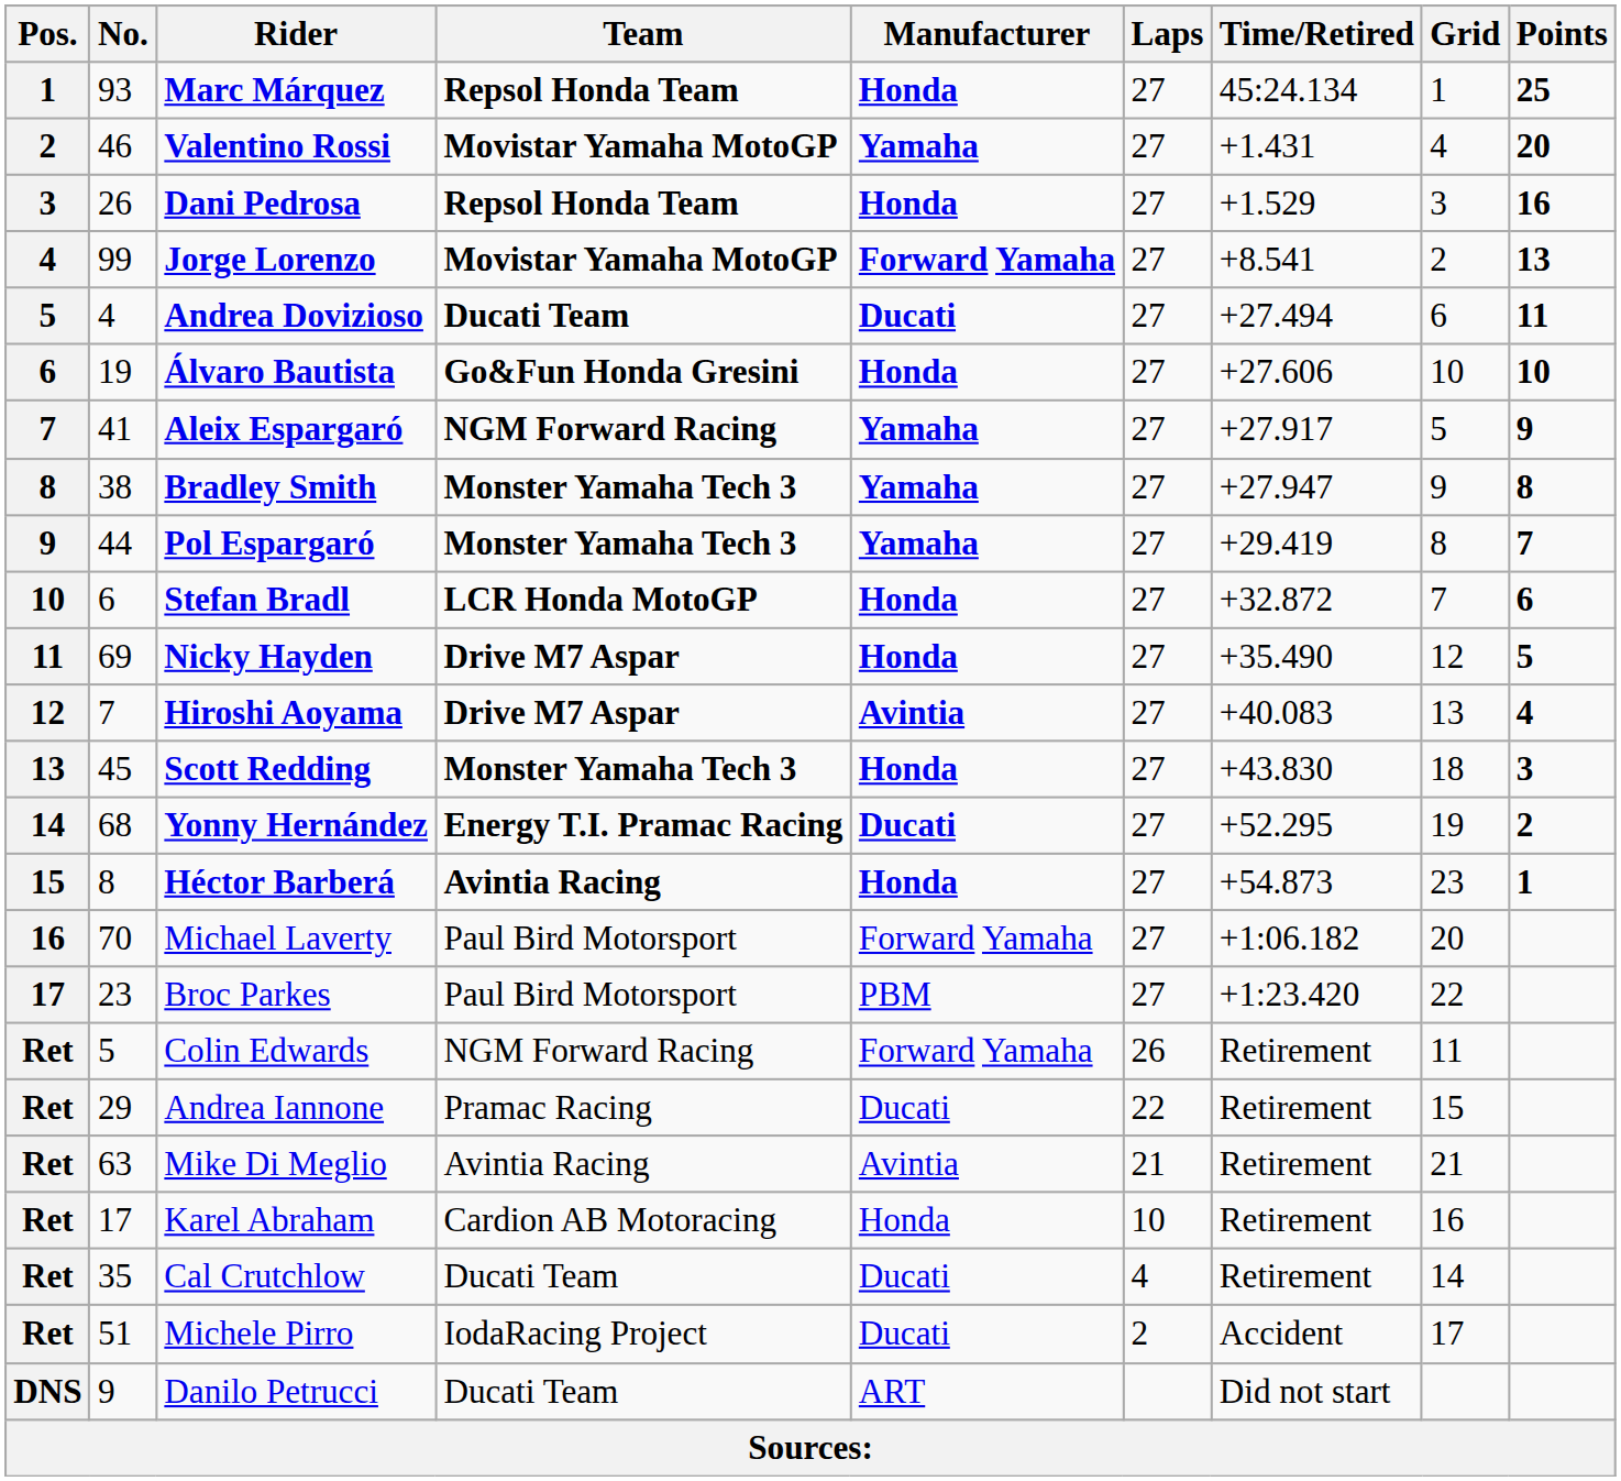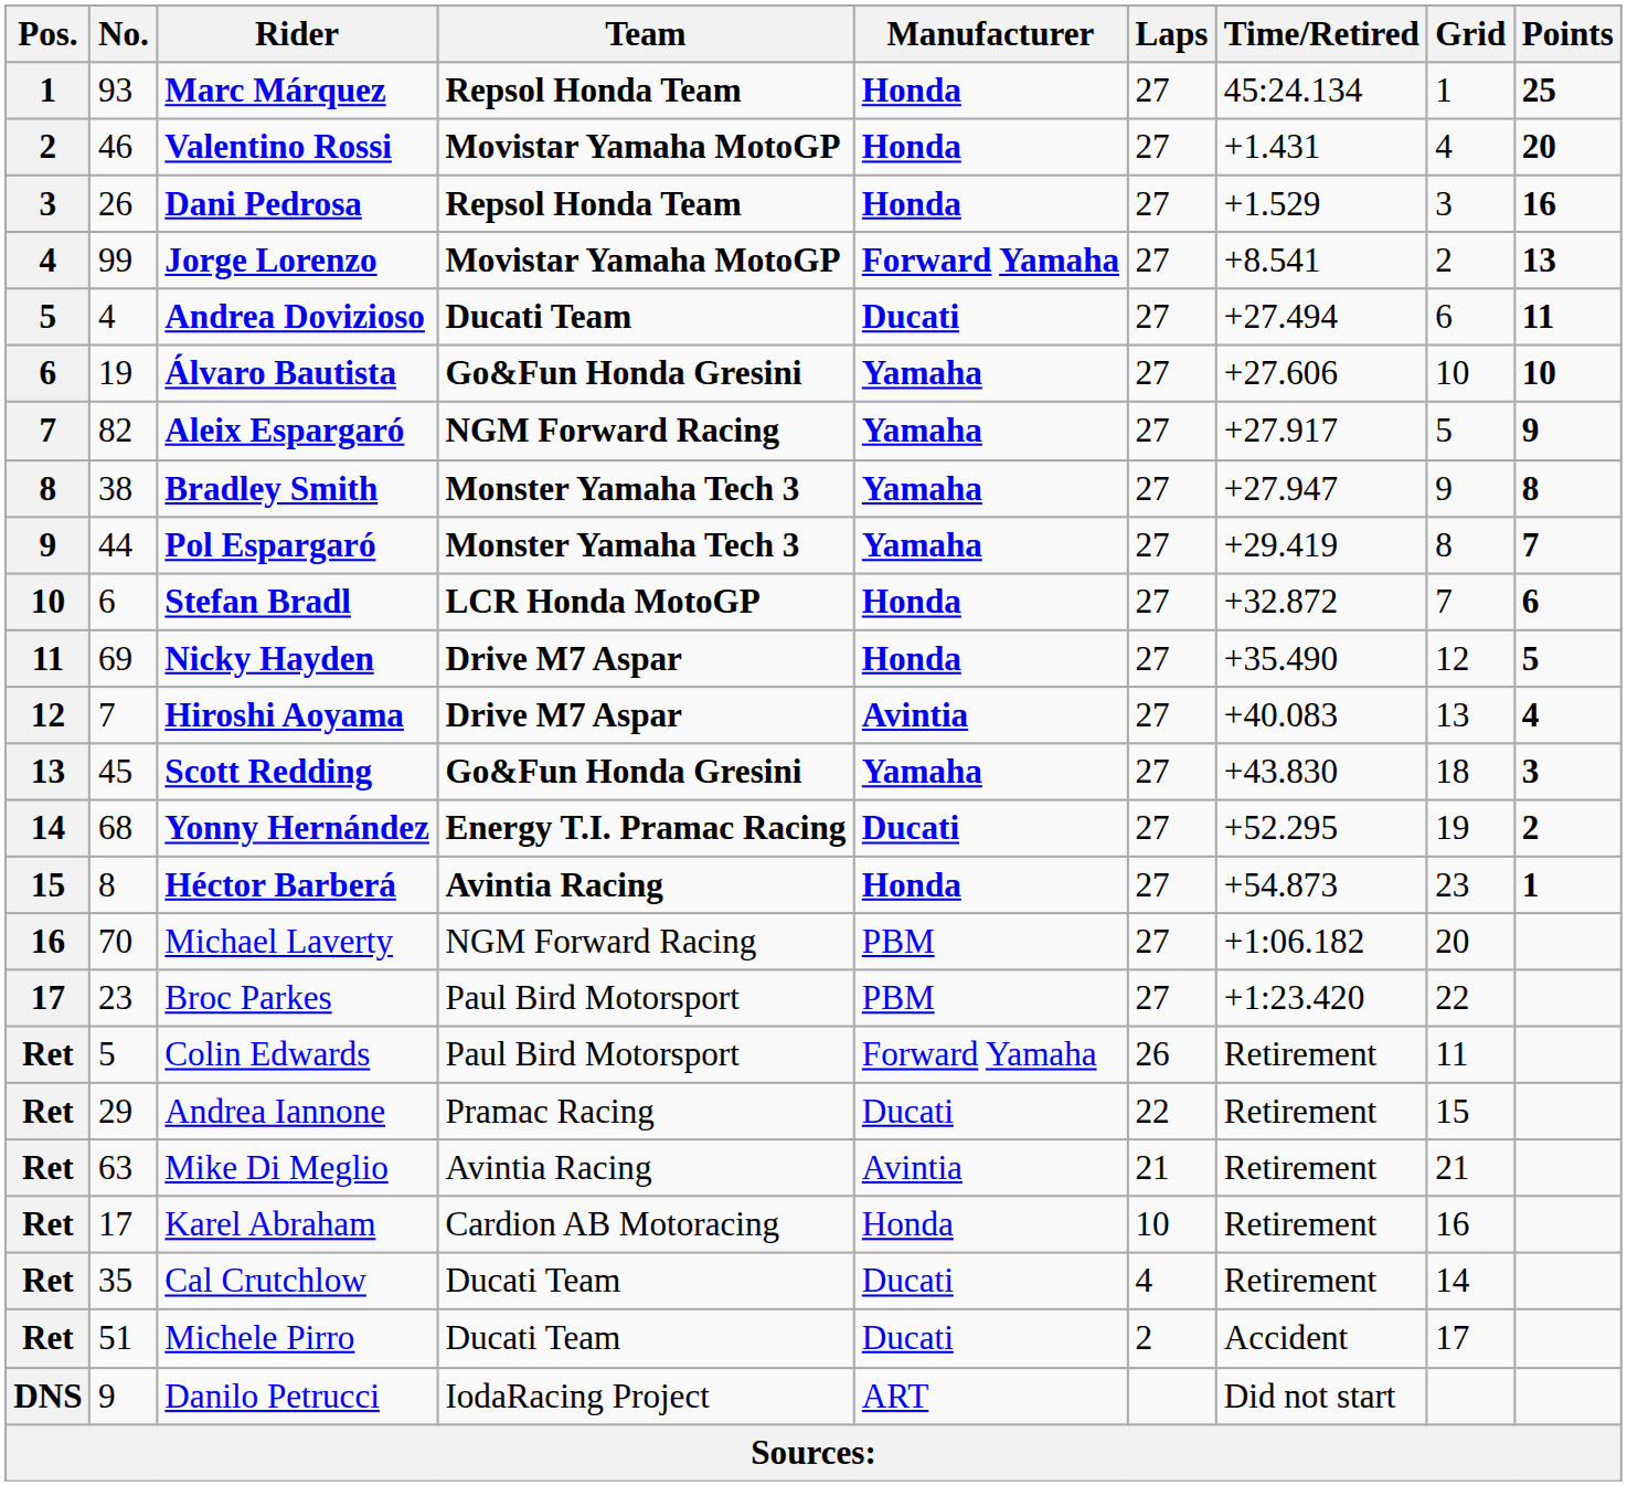 <table class="wikitable" style="font-size: 95%;">
 <tr>
 <th>Pos.</th>
 <th>No.</th>
 <th>Rider</th>
 <th>Team</th>
 <th>Manufacturer</th>
 <th>Laps</th>
 <th>Time/Retired</th>
 <th>Grid</th>
 <th>Points</th>
 </tr>
 <tr>
 <th>1</th>
 <td>93</td>
 <td> <strong><a href='#'>Marc Márquez</a></strong></td>
 <td><strong>Repsol Honda Team</strong></td>
 <td><strong><a href='#'>Honda</a></strong></td>
 <td>27</td>
 <td>45:24.134</td>
 <td>1</td>
 <td><strong>25</strong></td>
 </tr>
 <tr>
 <th>2</th>
 <td>46</td>
 <td> <strong><a href='#'>Valentino Rossi</a></strong></td>
 <td><strong>Movistar Yamaha MotoGP</strong></td>
-<td><strong><a href='#'>Yamaha</a></strong></td>
+<td><strong><a href='#'>Honda</a></strong></td>
 <td>27</td>
 <td>+1.431</td>
 <td>4</td>
 <td><strong>20</strong></td>
 </tr>
 <tr>
 <th>3</th>
 <td>26</td>
 <td> <strong><a href='#'>Dani Pedrosa</a></strong></td>
 <td><strong>Repsol Honda Team</strong></td>
 <td><strong><a href='#'>Honda</a></strong></td>
 <td>27</td>
 <td>+1.529</td>
 <td>3</td>
 <td><strong>16</strong></td>
 </tr>
 <tr>
 <th>4</th>
 <td>99</td>
 <td> <strong><a href='#'>Jorge Lorenzo</a></strong></td>
 <td><strong>Movistar Yamaha MotoGP</strong></td>
 <td><strong><a href='#'>Forward</a> <a href='#'>Yamaha</a></strong></td>
 <td>27</td>
 <td>+8.541</td>
 <td>2</td>
 <td><strong>13</strong></td>
 </tr>
 <tr>
 <th>5</th>
 <td>4</td>
 <td> <strong><a href='#'>Andrea Dovizioso</a></strong></td>
 <td><strong>Ducati Team</strong></td>
 <td><strong><a href='#'>Ducati</a></strong></td>
 <td>27</td>
 <td>+27.494</td>
 <td>6</td>
 <td><strong>11</strong></td>
 </tr>
 <tr>
 <th>6</th>
 <td>19</td>
 <td> <strong><a href='#'>Álvaro Bautista</a></strong></td>
 <td><strong>Go&Fun Honda Gresini</strong></td>
-<td><strong><a href='#'>Honda</a></strong></td>
+<td><strong><a href='#'>Yamaha</a></strong></td>
 <td>27</td>
 <td>+27.606</td>
 <td>10</td>
 <td><strong>10</strong></td>
 </tr>
 <tr>
 <th>7</th>
-<td>41</td>
+<td>82</td>
 <td> <strong><a href='#'>Aleix Espargaró</a></strong></td>
 <td><strong>NGM Forward Racing</strong></td>
 <td><strong><a href='#'>Yamaha</a></strong></td>
 <td>27</td>
 <td>+27.917</td>
 <td>5</td>
 <td><strong>9</strong></td>
 </tr>
 <tr>
 <th>8</th>
 <td>38</td>
 <td> <strong><a href='#'>Bradley Smith</a></strong></td>
 <td><strong>Monster Yamaha Tech 3</strong></td>
 <td><strong><a href='#'>Yamaha</a></strong></td>
 <td>27</td>
 <td>+27.947</td>
 <td>9</td>
 <td><strong>8</strong></td>
 </tr>
 <tr>
 <th>9</th>
 <td>44</td>
 <td> <strong><a href='#'>Pol Espargaró</a></strong></td>
 <td><strong>Monster Yamaha Tech 3</strong></td>
 <td><strong><a href='#'>Yamaha</a></strong></td>
 <td>27</td>
 <td>+29.419</td>
 <td>8</td>
 <td><strong>7</strong></td>
 </tr>
 <tr>
 <th>10</th>
 <td>6</td>
 <td> <strong><a href='#'>Stefan Bradl</a></strong></td>
 <td><strong>LCR Honda MotoGP</strong></td>
 <td><strong><a href='#'>Honda</a></strong></td>
 <td>27</td>
 <td>+32.872</td>
 <td>7</td>
 <td><strong>6</strong></td>
 </tr>
 <tr>
 <th>11</th>
 <td>69</td>
 <td> <strong><a href='#'>Nicky Hayden</a></strong></td>
 <td><strong>Drive M7 Aspar</strong></td>
 <td><strong><a href='#'>Honda</a></strong></td>
 <td>27</td>
 <td>+35.490</td>
 <td>12</td>
 <td><strong>5</strong></td>
 </tr>
 <tr>
 <th>12</th>
 <td>7</td>
 <td> <strong><a href='#'>Hiroshi Aoyama</a></strong></td>
 <td><strong>Drive M7 Aspar</strong></td>
 <td><strong><a href='#'>Avintia</a></strong></td>
 <td>27</td>
 <td>+40.083</td>
 <td>13</td>
 <td><strong>4</strong></td>
 </tr>
 <tr>
 <th>13</th>
 <td>45</td>
 <td> <strong><a href='#'>Scott Redding</a></strong></td>
-<td><strong>Monster Yamaha Tech 3</strong></td>
-<td><strong><a href='#'>Honda</a></strong></td>
+<td><strong>Go&Fun Honda Gresini</strong></td>
+<td><strong><a href='#'>Yamaha</a></strong></td>
 <td>27</td>
 <td>+43.830</td>
 <td>18</td>
 <td><strong>3</strong></td>
 </tr>
 <tr>
 <th>14</th>
 <td>68</td>
 <td> <strong><a href='#'>Yonny Hernández</a></strong></td>
 <td><strong>Energy T.I. Pramac Racing</strong></td>
 <td><strong><a href='#'>Ducati</a></strong></td>
 <td>27</td>
 <td>+52.295</td>
 <td>19</td>
 <td><strong>2</strong></td>
 </tr>
 <tr>
 <th>15</th>
 <td>8</td>
 <td> <strong><a href='#'>Héctor Barberá</a></strong></td>
 <td><strong>Avintia Racing</strong></td>
 <td><strong><a href='#'>Honda</a></strong></td>
 <td>27</td>
 <td>+54.873</td>
 <td>23</td>
 <td><strong>1</strong></td>
 </tr>
 <tr>
 <th>16</th>
 <td>70</td>
 <td> <a href='#'>Michael Laverty</a></td>
-<td>Paul Bird Motorsport</td>
-<td><a href='#'>Forward</a> <a href='#'>Yamaha</a></td>
+<td>NGM Forward Racing</td>
+<td><a href='#'>PBM</a></td>
 <td>27</td>
 <td>+1:06.182</td>
 <td>20</td>
 <td></td>
 </tr>
 <tr>
 <th>17</th>
 <td>23</td>
 <td> <a href='#'>Broc Parkes</a></td>
 <td>Paul Bird Motorsport</td>
 <td><a href='#'>PBM</a></td>
 <td>27</td>
 <td>+1:23.420</td>
 <td>22</td>
 <td></td>
 </tr>
 <tr>
 <th>Ret</th>
 <td>5</td>
 <td> <a href='#'>Colin Edwards</a></td>
-<td>NGM Forward Racing</td>
+<td>Paul Bird Motorsport</td>
 <td><a href='#'>Forward</a> <a href='#'>Yamaha</a></td>
 <td>26</td>
 <td>Retirement</td>
 <td>11</td>
 <td></td>
 </tr>
 <tr>
 <th>Ret</th>
 <td>29</td>
 <td> <a href='#'>Andrea Iannone</a></td>
 <td>Pramac Racing</td>
 <td><a href='#'>Ducati</a></td>
 <td>22</td>
 <td>Retirement</td>
 <td>15</td>
 <td></td>
 </tr>
 <tr>
 <th>Ret</th>
 <td>63</td>
 <td> <a href='#'>Mike Di Meglio</a></td>
 <td>Avintia Racing</td>
 <td><a href='#'>Avintia</a></td>
 <td>21</td>
 <td>Retirement</td>
 <td>21</td>
 <td></td>
 </tr>
 <tr>
 <th>Ret</th>
 <td>17</td>
 <td> <a href='#'>Karel Abraham</a></td>
 <td>Cardion AB Motoracing</td>
 <td><a href='#'>Honda</a></td>
 <td>10</td>
 <td>Retirement</td>
 <td>16</td>
 <td></td>
 </tr>
 <tr>
 <th>Ret</th>
 <td>35</td>
 <td> <a href='#'>Cal Crutchlow</a></td>
 <td>Ducati Team</td>
 <td><a href='#'>Ducati</a></td>
 <td>4</td>
 <td>Retirement</td>
 <td>14</td>
 <td></td>
 </tr>
 <tr>
 <th>Ret</th>
 <td>51</td>
 <td> <a href='#'>Michele Pirro</a></td>
-<td>IodaRacing Project</td>
+<td>Ducati Team</td>
 <td><a href='#'>Ducati</a></td>
 <td>2</td>
 <td>Accident</td>
 <td>17</td>
 <td></td>
 </tr>
 <tr>
 <th>DNS</th>
 <td>9</td>
 <td> <a href='#'>Danilo Petrucci</a></td>
-<td>Ducati Team</td>
+<td>IodaRacing Project</td>
 <td><a href='#'>ART</a></td>
 <td></td>
 <td>Did not start</td>
 <td></td>
 <td></td>
 </tr>
 <tr>
 <th colspan=9>Sources: </th>
 </tr>
 </table>
